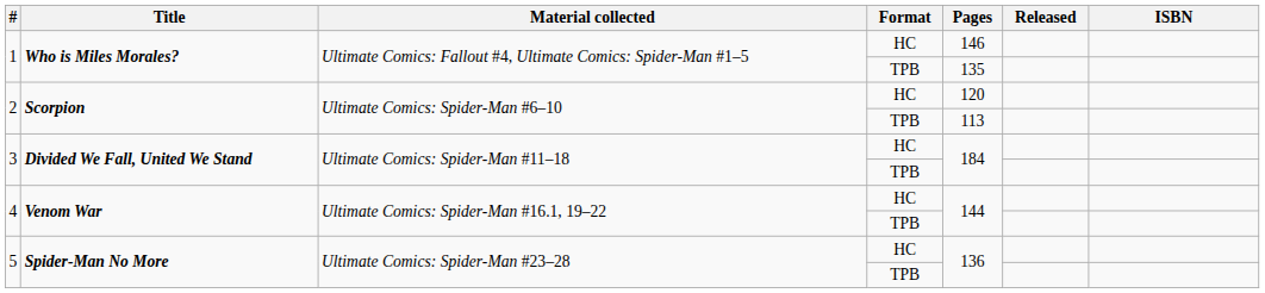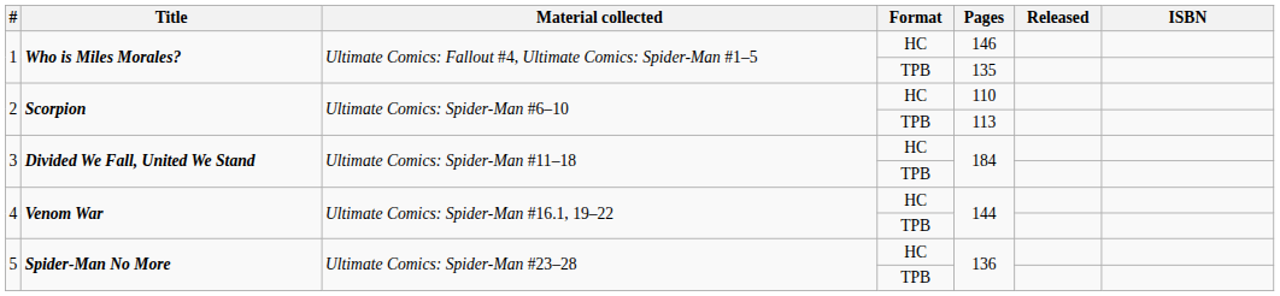 <table class="wikitable sortable" width=98%>
 <tr>
 <th width=4px>#</th>
 <th>Title</th>
 <th>Material collected</th>
 <th class="unsortable">Format</th>
 <th>Pages</th>
 <th>Released</th>
 <th class="unsortable" style="width: 10em;">ISBN</th>
 </tr>
 <tr>
 <td rowspan=2>1</td>
 <td rowspan=2><strong><em>Who is Miles Morales?</em></strong></td>
 <td rowspan=2><em>Ultimate Comics: Fallout</em> #4, <em>Ultimate Comics: Spider-Man</em> #1–5</td>
 <td style="text-align: center;">HC</td>
 <td style="text-align: center;">146</td>
 <td></td>
 <td></td>
 </tr>
 <tr>
 <td style="text-align: center;">TPB</td>
 <td style="text-align: center;">135</td>
 <td></td>
 <td></td>
 </tr>
 <tr>
 <td rowspan=2>2</td>
 <td rowspan=2><strong><em>Scorpion</em></strong></td>
 <td rowspan=2><em>Ultimate Comics: Spider-Man</em> #6–10</td>
 <td style="text-align: center;">HC</td>
-<td style="text-align: center;">120</td>
+<td style="text-align: center;">110</td>
 <td></td>
 <td></td>
 </tr>
 <tr>
 <td style="text-align: center;">TPB</td>
 <td style="text-align: center;">113</td>
 <td></td>
 <td></td>
 </tr>
 <tr>
 <td rowspan=2>3</td>
 <td rowspan=2><strong><em>Divided We Fall, United We Stand</em></strong></td>
 <td rowspan=2><em>Ultimate Comics: Spider-Man</em> #11–18</td>
 <td style="text-align: center;">HC</td>
 <td rowspan=2 style="text-align: center;">184</td>
 <td></td>
 <td></td>
 </tr>
 <tr>
 <td style="text-align: center;">TPB</td>
 <td></td>
 <td></td>
 </tr>
 <tr>
 <td rowspan=2>4</td>
 <td rowspan=2><strong><em>Venom War</em></strong></td>
 <td rowspan=2><em>Ultimate Comics: Spider-Man</em> #16.1, 19–22</td>
 <td style="text-align: center;">HC</td>
 <td rowspan=2 style="text-align: center;">144</td>
 <td></td>
 <td></td>
 </tr>
 <tr>
 <td style="text-align: center;">TPB</td>
 <td></td>
 <td></td>
 </tr>
 <tr>
 <td rowspan=2>5</td>
 <td rowspan=2><strong><em>Spider-Man No More</em></strong></td>
 <td rowspan=2><em>Ultimate Comics: Spider-Man</em> #23–28</td>
 <td style="text-align: center;">HC</td>
 <td rowspan=2 style="text-align: center;">136</td>
 <td></td>
 <td></td>
 </tr>
 <tr>
 <td style="text-align: center;">TPB</td>
 <td></td>
 <td></td>
 </tr>
 </table>
